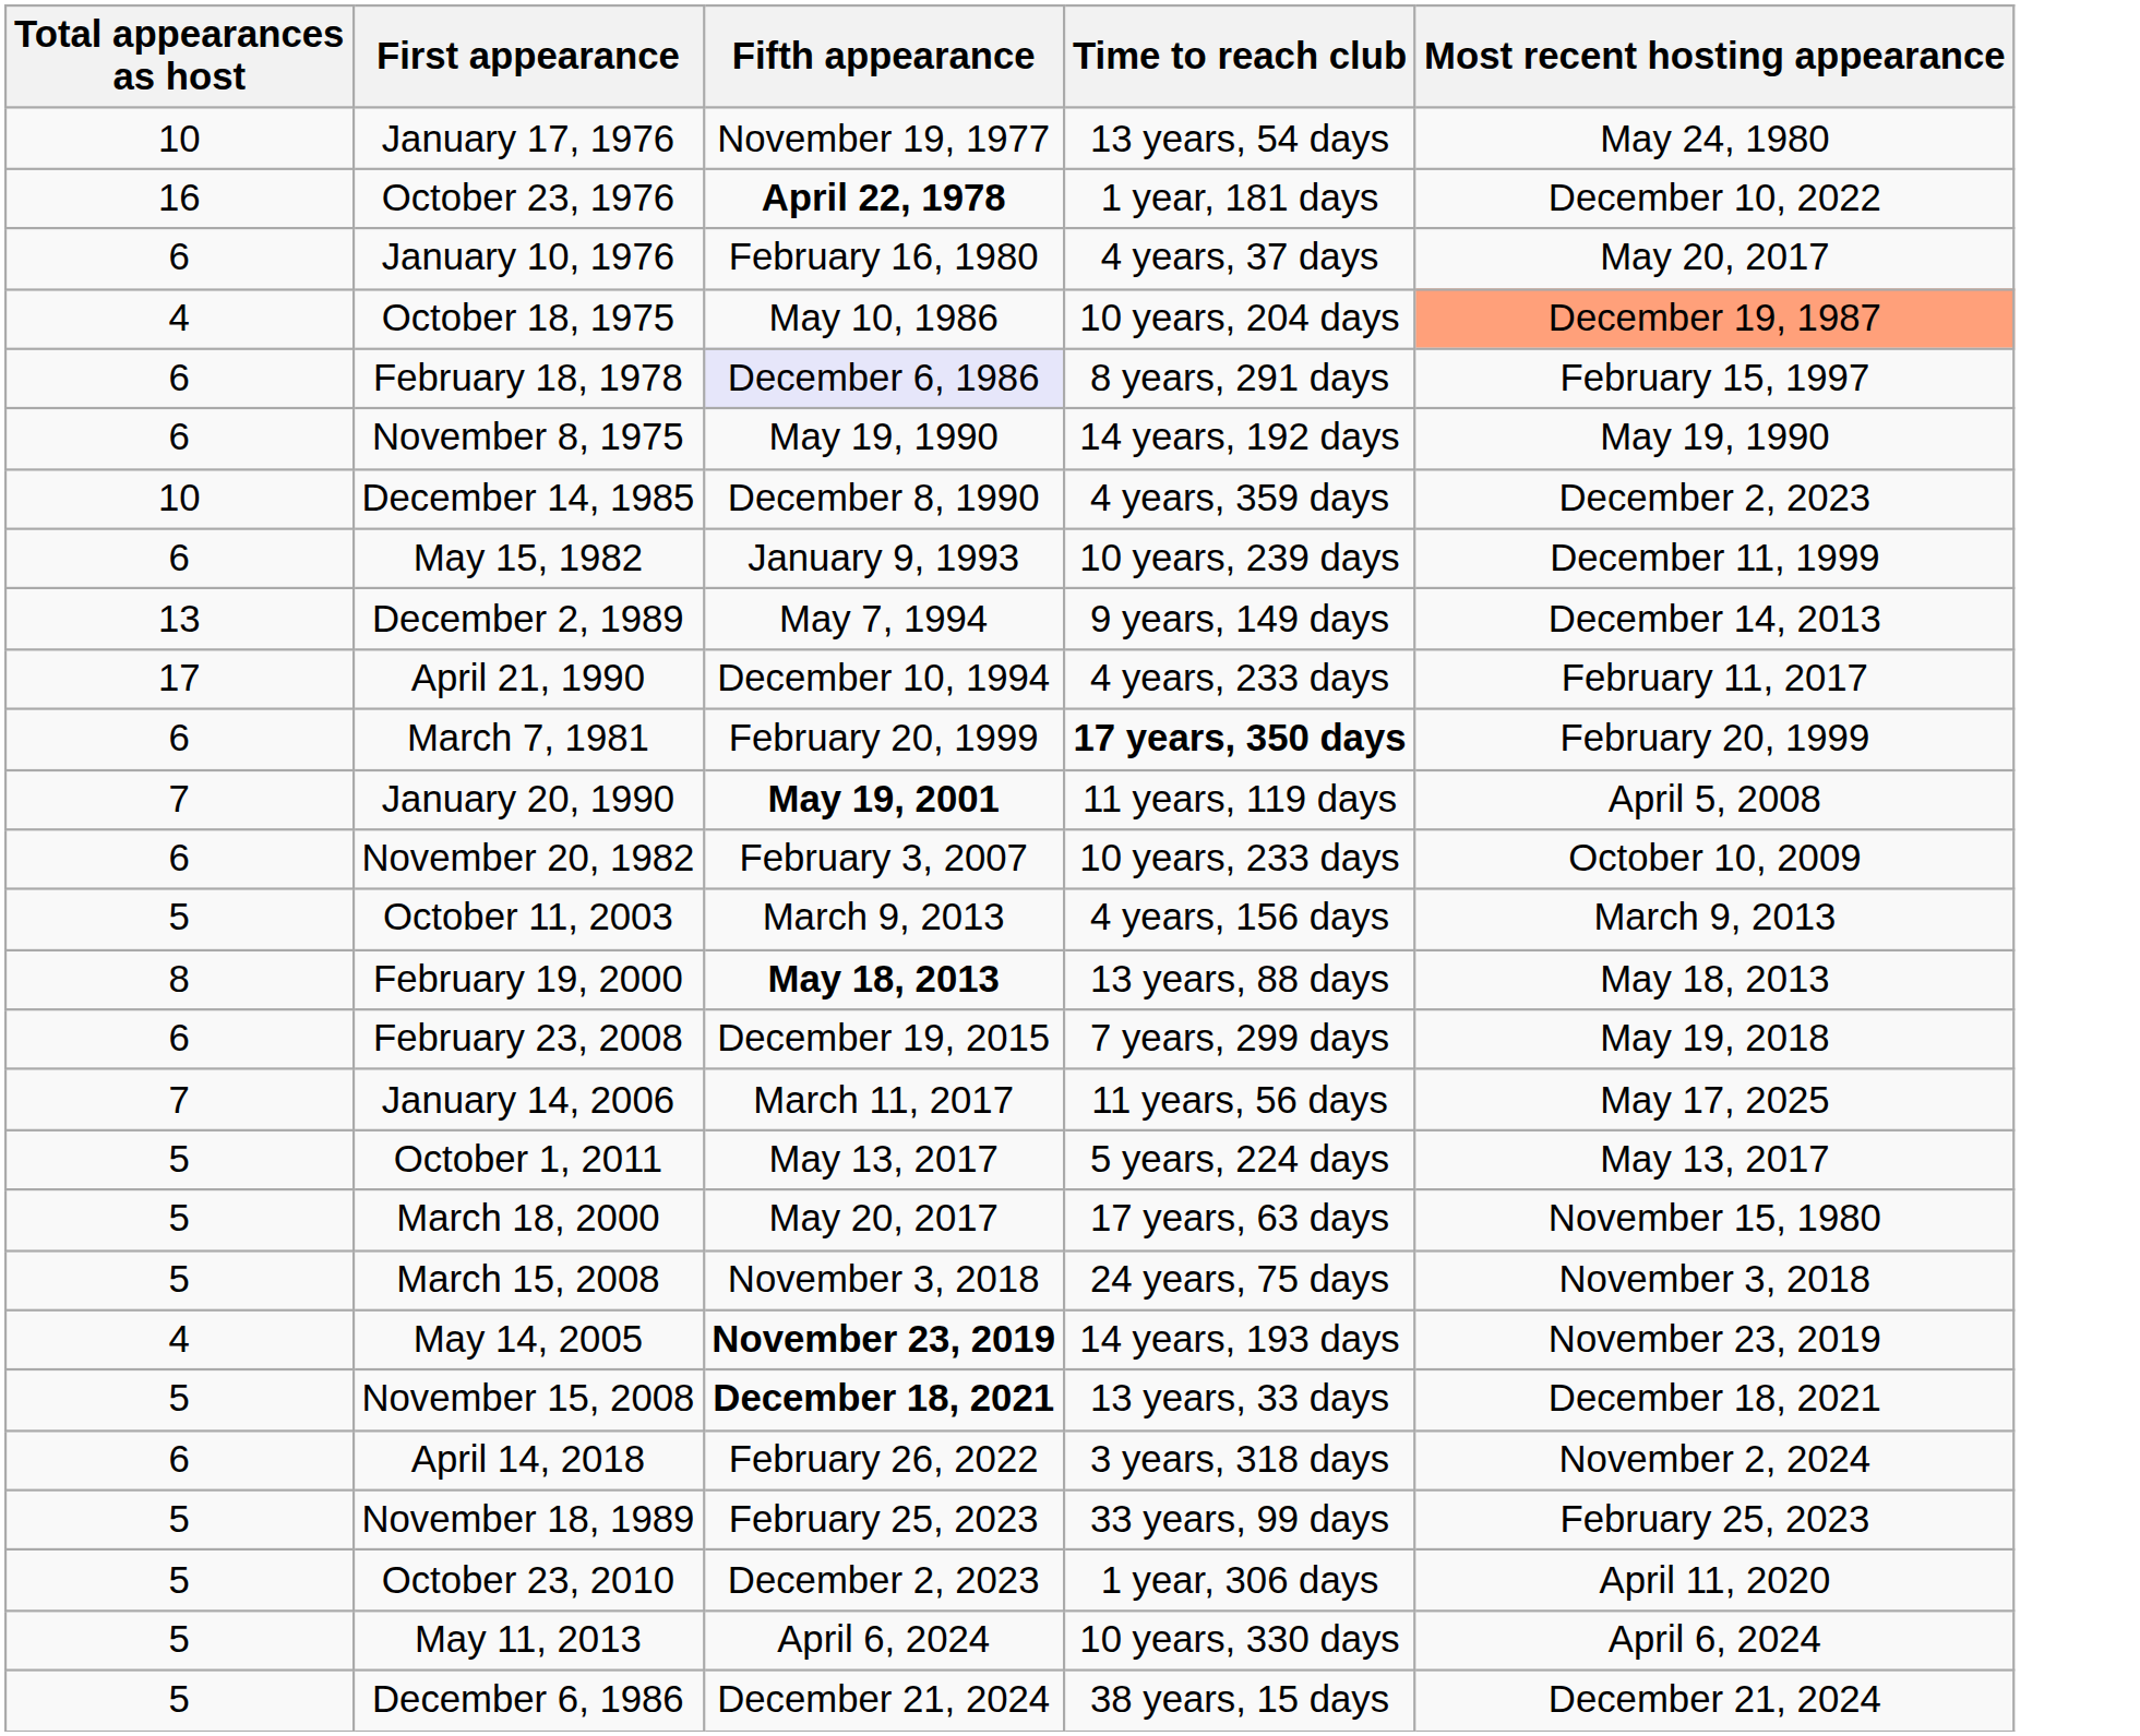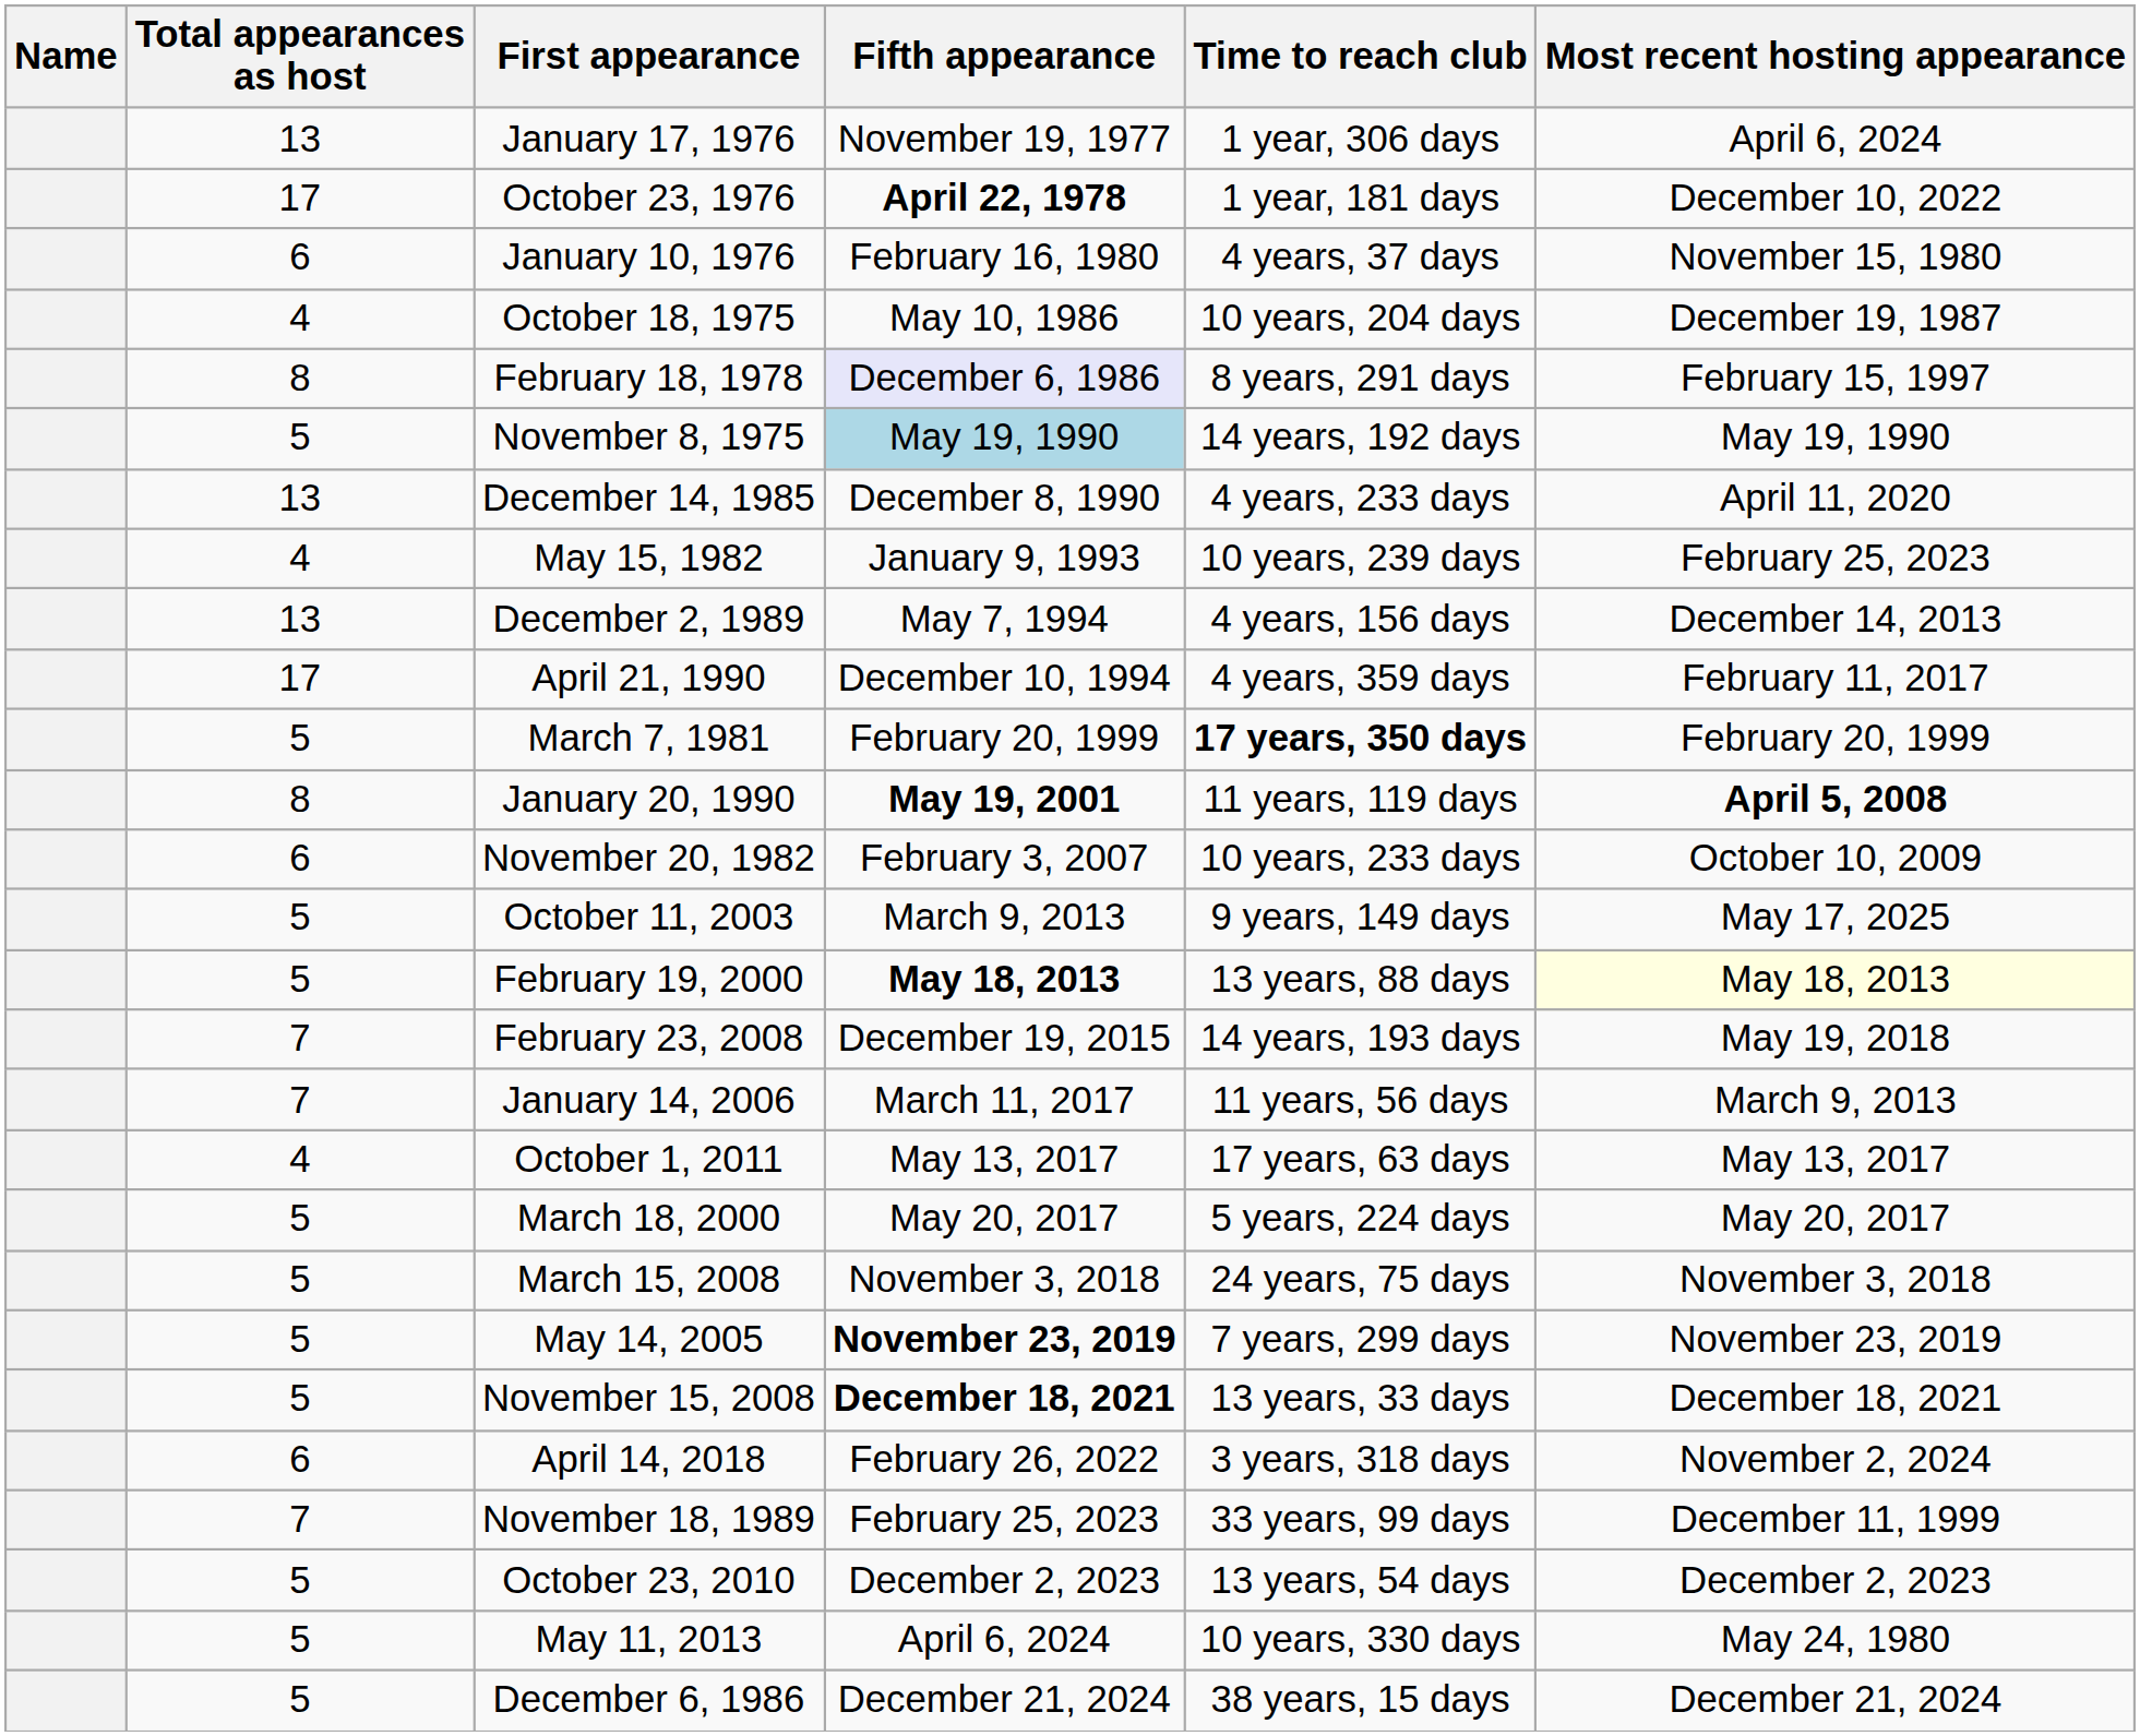 <table class="wikitable sortable" style="text-align:center;">
 <tr>
+<th scope="col">Name</th>
 <th scope="col">Total appearances<br>as host</th>
 <th scope="col">First appearance</th>
 <th scope="col">Fifth appearance</th>
 <th scope="col">Time to reach club</th>
 <th scope="col">Most recent hosting appearance</th>
 </tr>
 <tr>
-<td>10</td>
+<th scope="row"></th>
+<td>13</td>
 <td>January 17, 1976</td>
 <td>November 19, 1977</td>
-<td>13 years, 54 days</td>
-<td>May 24, 1980</td>
+<td>1 year, 306 days</td>
+<td>April 6, 2024</td>
 </tr>
 <tr>
-<td>16</td>
+<th scope="row"></th>
+<td>17</td>
 <td>October 23, 1976</td>
 <td><strong>April 22, 1978</strong></td>
 <td>1 year, 181 days</td>
 <td>December 10, 2022</td>
 </tr>
 <tr>
+<th scope="row"></th>
 <td>6</td>
 <td>January 10, 1976</td>
 <td>February 16, 1980</td>
 <td>4 years, 37 days</td>
-<td>May 20, 2017</td>
+<td>November 15, 1980</td>
 </tr>
 <tr>
+<th scope="row"></th>
 <td>4</td>
 <td>October 18, 1975</td>
 <td>May 10, 1986</td>
 <td>10 years, 204 days</td>
-<td style="background: lightsalmon;">December 19, 1987</td>
+<td>December 19, 1987</td>
 </tr>
 <tr>
-<td>6</td>
+<th scope="row"></th>
+<td>8</td>
 <td>February 18, 1978</td>
 <td style="background: lavender;">December 6, 1986</td>
 <td>8 years, 291 days</td>
 <td>February 15, 1997</td>
 </tr>
 <tr>
-<td>6</td>
+<th scope="row"></th>
+<td>5</td>
 <td>November 8, 1975</td>
-<td>May 19, 1990</td>
+<td style="background: lightblue;">May 19, 1990</td>
 <td>14 years, 192 days</td>
 <td>May 19, 1990</td>
 </tr>
 <tr>
-<td>10</td>
+<th scope="row"></th>
+<td>13</td>
 <td>December 14, 1985</td>
 <td>December 8, 1990</td>
-<td>4 years, 359 days</td>
-<td>December 2, 2023</td>
+<td>4 years, 233 days</td>
+<td>April 11, 2020</td>
 </tr>
 <tr>
-<td>6</td>
+<th scope="row"></th>
+<td>4</td>
 <td>May 15, 1982</td>
 <td>January 9, 1993</td>
 <td>10 years, 239 days</td>
-<td>December 11, 1999</td>
+<td>February 25, 2023</td>
 </tr>
 <tr>
+<th scope="row"></th>
 <td>13</td>
 <td>December 2, 1989</td>
 <td>May 7, 1994</td>
-<td>9 years, 149 days</td>
+<td>4 years, 156 days</td>
 <td>December 14, 2013</td>
 </tr>
 <tr>
+<th scope="row"></th>
 <td>17</td>
 <td>April 21, 1990</td>
 <td>December 10, 1994</td>
-<td>4 years, 233 days</td>
+<td>4 years, 359 days</td>
 <td>February 11, 2017</td>
 </tr>
 <tr>
-<td>6</td>
+<th scope="row"></th>
+<td>5</td>
 <td>March 7, 1981</td>
 <td>February 20, 1999</td>
 <td><strong>17 years, 350 days</strong></td>
 <td>February 20, 1999</td>
 </tr>
 <tr>
-<td>7</td>
+<th scope="row"></th>
+<td>8</td>
 <td>January 20, 1990</td>
 <td><strong>May 19, 2001</strong></td>
 <td>11 years, 119 days</td>
-<td>April 5, 2008</td>
+<td><strong>April 5, 2008</strong></td>
 </tr>
 <tr>
+<th scope="row"></th>
 <td>6</td>
 <td>November 20, 1982</td>
 <td>February 3, 2007</td>
 <td>10 years, 233 days</td>
 <td>October 10, 2009</td>
 </tr>
 <tr>
+<th scope="row"></th>
 <td>5</td>
 <td>October 11, 2003</td>
 <td>March 9, 2013</td>
-<td>4 years, 156 days</td>
-<td>March 9, 2013</td>
+<td>9 years, 149 days</td>
+<td>May 17, 2025</td>
 </tr>
 <tr>
-<td>8</td>
+<th scope="row"></th>
+<td>5</td>
 <td>February 19, 2000</td>
 <td><strong>May 18, 2013</strong></td>
 <td>13 years, 88 days</td>
-<td>May 18, 2013</td>
+<td style="background: lightyellow;">May 18, 2013</td>
 </tr>
 <tr>
-<td>6</td>
+<th scope="row"></th>
+<td>7</td>
 <td>February 23, 2008</td>
 <td>December 19, 2015</td>
-<td>7 years, 299 days</td>
+<td>14 years, 193 days</td>
 <td>May 19, 2018</td>
 </tr>
 <tr>
+<th scope="row"></th>
 <td>7</td>
 <td>January 14, 2006</td>
 <td>March 11, 2017</td>
 <td>11 years, 56 days</td>
-<td>May 17, 2025</td>
+<td>March 9, 2013</td>
 </tr>
 <tr>
-<td>5</td>
+<th scope="row"></th>
+<td>4</td>
 <td>October 1, 2011</td>
 <td>May 13, 2017</td>
-<td>5 years, 224 days</td>
+<td>17 years, 63 days</td>
 <td>May 13, 2017</td>
 </tr>
 <tr>
+<th scope="row"></th>
 <td>5</td>
 <td>March 18, 2000</td>
 <td>May 20, 2017</td>
-<td>17 years, 63 days</td>
-<td>November 15, 1980</td>
+<td>5 years, 224 days</td>
+<td>May 20, 2017</td>
 </tr>
 <tr>
+<th scope="row"></th>
 <td>5</td>
 <td>March 15, 2008</td>
 <td>November 3, 2018</td>
 <td>24 years, 75 days</td>
 <td>November 3, 2018</td>
 </tr>
 <tr>
-<td>4</td>
+<th scope="row"></th>
+<td>5</td>
 <td>May 14, 2005</td>
 <td><strong>November 23, 2019</strong></td>
-<td>14 years, 193 days</td>
+<td>7 years, 299 days</td>
 <td>November 23, 2019</td>
 </tr>
 <tr>
+<th scope="row"></th>
 <td>5</td>
 <td>November 15, 2008</td>
 <td><strong>December 18, 2021</strong></td>
 <td>13 years, 33 days</td>
 <td>December 18, 2021</td>
 </tr>
 <tr>
+<th scope="row"></th>
 <td>6</td>
 <td>April 14, 2018</td>
 <td>February 26, 2022</td>
 <td>3 years, 318 days</td>
 <td>November 2, 2024</td>
 </tr>
 <tr>
-<td>5</td>
+<th scope="row"></th>
+<td>7</td>
 <td>November 18, 1989</td>
 <td>February 25, 2023</td>
 <td>33 years, 99 days</td>
-<td>February 25, 2023</td>
+<td>December 11, 1999</td>
 </tr>
 <tr>
+<th scope="row"></th>
 <td>5</td>
 <td>October 23, 2010</td>
 <td>December 2, 2023</td>
-<td>1 year, 306 days</td>
-<td>April 11, 2020</td>
+<td>13 years, 54 days</td>
+<td>December 2, 2023</td>
 </tr>
 <tr>
+<th scope="row"></th>
 <td>5</td>
 <td>May 11, 2013</td>
 <td>April 6, 2024</td>
 <td>10 years, 330 days</td>
-<td>April 6, 2024</td>
+<td>May 24, 1980</td>
 </tr>
 <tr>
+<th scope="row"></th>
 <td>5</td>
 <td>December 6, 1986</td>
 <td>December 21, 2024</td>
 <td>38 years, 15 days</td>
 <td>December 21, 2024</td>
 </tr>
 </table>
